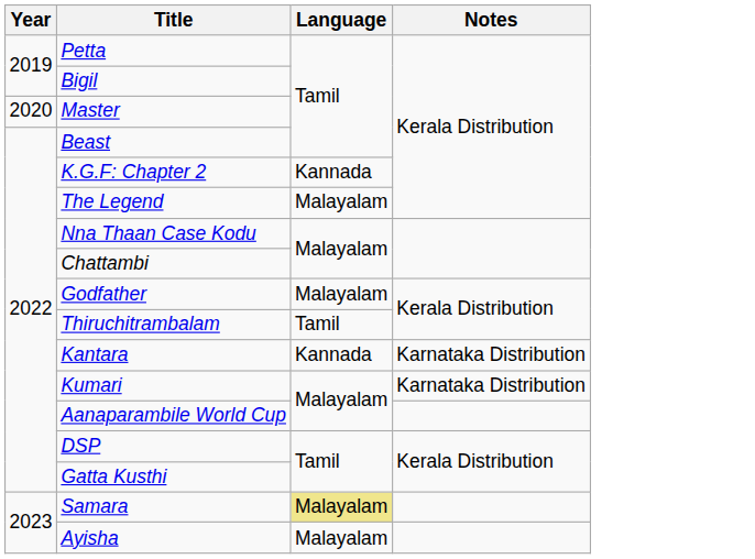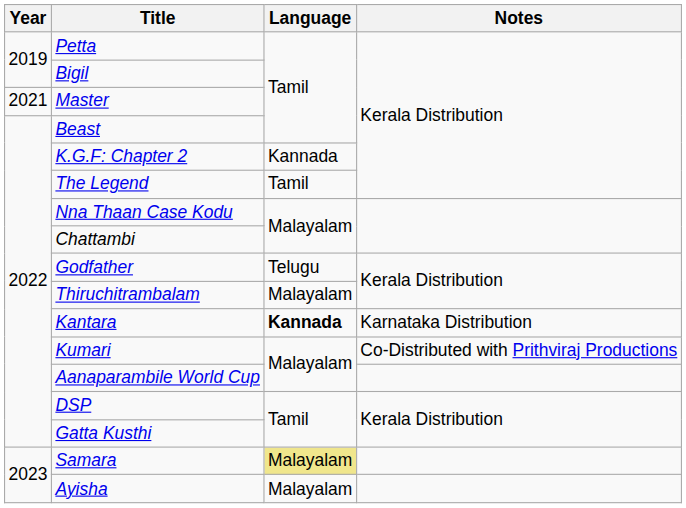 <table class="wikitable">
 <tr>
 <th>Year</th>
 <th>Title</th>
 <th>Language</th>
 <th>Notes</th>
 </tr>
 <tr>
 <td rowspan=2>2019</td>
 <td><em><a href='#'>Petta</a></em></td>
 <td rowspan=4>Tamil</td>
 <td rowspan="6">Kerala Distribution</td>
 </tr>
 <tr>
 <td><em><a href='#'>Bigil</a></em></td>
 </tr>
 <tr>
-<td>2020</td>
+<td>2021</td>
 <td><em><a href='#'>Master</a></em></td>
 </tr>
 <tr>
 <td rowspan=12>2022</td>
 <td><em><a href='#'>Beast</a></em></td>
 </tr>
 <tr>
 <td><em><a href='#'>K.G.F: Chapter 2</a></em></td>
 <td>Kannada</td>
 </tr>
 <tr>
 <td><em><a href='#'>The Legend</a></em></td>
-<td>Malayalam</td>
+<td>Tamil</td>
 </tr>
 <tr>
 <td><em><a href='#'>Nna Thaan Case Kodu</a></em></td>
 <td rowspan=2>Malayalam</td>
 <td rowspan="2"></td>
 </tr>
 <tr>
 <td><em>Chattambi</em></td>
 </tr>
 <tr>
 <td><em><a href='#'>Godfather</a></em></td>
-<td>Malayalam</td>
+<td>Telugu</td>
 <td rowspan="2">Kerala Distribution</td>
 </tr>
 <tr>
 <td><em><a href='#'>Thiruchitrambalam</a></em></td>
-<td>Tamil</td>
+<td>Malayalam</td>
 </tr>
 <tr>
 <td><em><a href='#'>Kantara</a></em></td>
-<td>Kannada</td>
+<td><strong>Kannada</strong></td>
 <td>Karnataka Distribution</td>
 </tr>
 <tr>
 <td><em><a href='#'>Kumari</a></em></td>
 <td rowspan=2>Malayalam</td>
-<td>Karnataka Distribution</td>
+<td>Co-Distributed with <a href='#'>Prithviraj Productions</a></td>
 </tr>
 <tr>
 <td><em><a href='#'>Aanaparambile World Cup</a></em></td>
 <td></td>
 </tr>
 <tr>
 <td><em><a href='#'>DSP</a></em></td>
 <td rowspan=2>Tamil</td>
 <td rowspan="2">Kerala Distribution</td>
 </tr>
 <tr>
 <td><em><a href='#'>Gatta Kusthi</a></em></td>
 </tr>
 <tr>
 <td rowspan=11>2023</td>
 <td><em><a href='#'>Samara</a></em></td>
 <td style="background: khaki;">Malayalam</td>
 <td></td>
 </tr>
 <tr>
 <td><em><a href='#'>Ayisha</a></em></td>
 <td>Malayalam</td>
 <td></td>
 </tr>
 </table>
